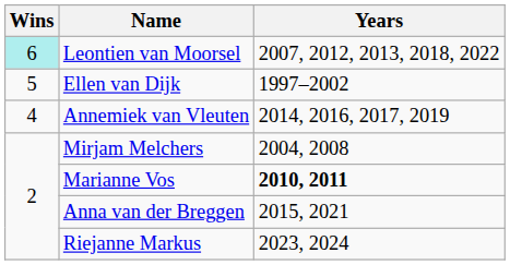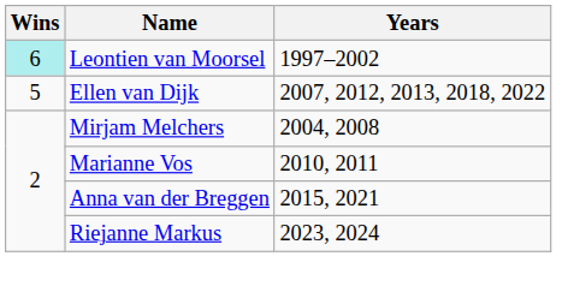 <table class="wikitable">
 <tr>
 <th>Wins</th>
 <th>Name</th>
 <th>Years</th>
 </tr>
 <tr>
 <td align=center style="background: paleturquoise;">6</td>
 <td><a href='#'>Leontien van Moorsel</a></td>
-<td align=left>2007, 2012, 2013, 2018, 2022</td>
+<td align=left>1997–2002</td>
 </tr>
 <tr>
 <td align=center>5</td>
 <td><a href='#'>Ellen van Dijk</a></td>
-<td align=left>1997–2002</td>
-</tr>
-<tr>
-<td align=center>4</td>
-<td><a href='#'>Annemiek van Vleuten</a></td>
-<td align=left>2014, 2016, 2017, 2019</td>
+<td align=left>2007, 2012, 2013, 2018, 2022</td>
 </tr>
 <tr>
 <td align=center rowspan=4>2</td>
 <td><a href='#'>Mirjam Melchers</a></td>
 <td align=left>2004, 2008</td>
 </tr>
 <tr>
 <td><a href='#'>Marianne Vos</a></td>
-<td align=left><strong>2010, 2011</strong></td>
+<td align=left>2010, 2011</td>
 </tr>
 <tr>
 <td><a href='#'>Anna van der Breggen</a></td>
 <td align=left>2015, 2021</td>
 </tr>
 <tr>
 <td><a href='#'>Riejanne Markus</a></td>
 <td align=left>2023, 2024</td>
 </tr>
 </table>
